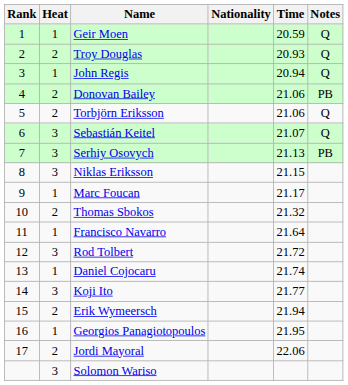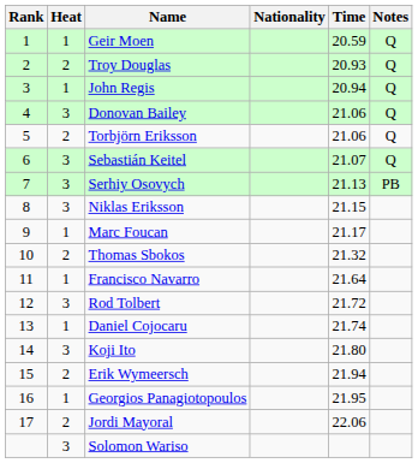 <table class="wikitable sortable" style="text-align:center">
 <tr>
 <th>Rank</th>
 <th>Heat</th>
 <th>Name</th>
 <th>Nationality</th>
 <th>Time</th>
 <th>Notes</th>
 </tr>
 <tr bgcolor=ccffcc>
 <td>1</td>
 <td>1</td>
 <td align="left"><a href='#'>Geir Moen</a></td>
 <td align=left></td>
 <td>20.59</td>
 <td>Q</td>
 </tr>
 <tr bgcolor=ccffcc>
 <td>2</td>
 <td>2</td>
 <td align="left"><a href='#'>Troy Douglas</a></td>
 <td align=left></td>
 <td>20.93</td>
 <td>Q</td>
 </tr>
 <tr bgcolor=ccffcc>
 <td>3</td>
 <td>1</td>
 <td align="left"><a href='#'>John Regis</a></td>
 <td align=left></td>
 <td>20.94</td>
 <td>Q</td>
 </tr>
 <tr bgcolor=ccffcc>
 <td>4</td>
-<td>2</td>
+<td>3</td>
 <td align="left"><a href='#'>Donovan Bailey</a></td>
 <td align=left></td>
 <td>21.06</td>
-<td>PB</td>
+<td>Q</td>
 </tr>
 <tr>
 <td>5</td>
 <td>2</td>
 <td align="left"><a href='#'>Torbjörn Eriksson</a></td>
 <td align=left></td>
 <td>21.06</td>
 <td>Q</td>
 </tr>
 <tr bgcolor=ccffcc>
 <td>6</td>
 <td>3</td>
 <td align="left"><a href='#'>Sebastián Keitel</a></td>
 <td align=left></td>
 <td>21.07</td>
 <td>Q</td>
 </tr>
 <tr bgcolor=ccffcc>
 <td>7</td>
 <td>3</td>
 <td align="left"><a href='#'>Serhiy Osovych</a></td>
 <td align=left></td>
 <td>21.13</td>
 <td>PB</td>
 </tr>
 <tr>
 <td>8</td>
 <td>3</td>
 <td align="left"><a href='#'>Niklas Eriksson</a></td>
 <td align=left></td>
 <td>21.15</td>
 <td></td>
 </tr>
 <tr>
 <td>9</td>
 <td>1</td>
 <td align="left"><a href='#'>Marc Foucan</a></td>
 <td align=left></td>
 <td>21.17</td>
 <td></td>
 </tr>
 <tr>
 <td>10</td>
 <td>2</td>
 <td align="left"><a href='#'>Thomas Sbokos</a></td>
 <td align=left></td>
 <td>21.32</td>
 <td></td>
 </tr>
 <tr>
 <td>11</td>
 <td>1</td>
 <td align="left"><a href='#'>Francisco Navarro</a></td>
 <td align=left></td>
 <td>21.64</td>
 <td></td>
 </tr>
 <tr>
 <td>12</td>
 <td>3</td>
 <td align="left"><a href='#'>Rod Tolbert</a></td>
 <td align=left></td>
 <td>21.72</td>
 <td></td>
 </tr>
 <tr>
 <td>13</td>
 <td>1</td>
 <td align="left"><a href='#'>Daniel Cojocaru</a></td>
 <td align=left></td>
 <td>21.74</td>
 <td></td>
 </tr>
 <tr>
 <td>14</td>
 <td>3</td>
 <td align="left"><a href='#'>Koji Ito</a></td>
 <td align=left></td>
-<td>21.77</td>
+<td>21.80</td>
 <td></td>
 </tr>
 <tr>
 <td>15</td>
 <td>2</td>
 <td align="left"><a href='#'>Erik Wymeersch</a></td>
 <td align=left></td>
 <td>21.94</td>
 <td></td>
 </tr>
 <tr>
 <td>16</td>
 <td>1</td>
 <td align="left"><a href='#'>Georgios Panagiotopoulos</a></td>
 <td align=left></td>
 <td>21.95</td>
 <td></td>
 </tr>
 <tr>
 <td>17</td>
 <td>2</td>
 <td align="left"><a href='#'>Jordi Mayoral</a></td>
 <td align=left></td>
 <td>22.06</td>
 <td></td>
 </tr>
 <tr>
 <td></td>
 <td>3</td>
 <td align="left"><a href='#'>Solomon Wariso</a></td>
 <td align=left></td>
 <td></td>
 <td></td>
 </tr>
 </table>
